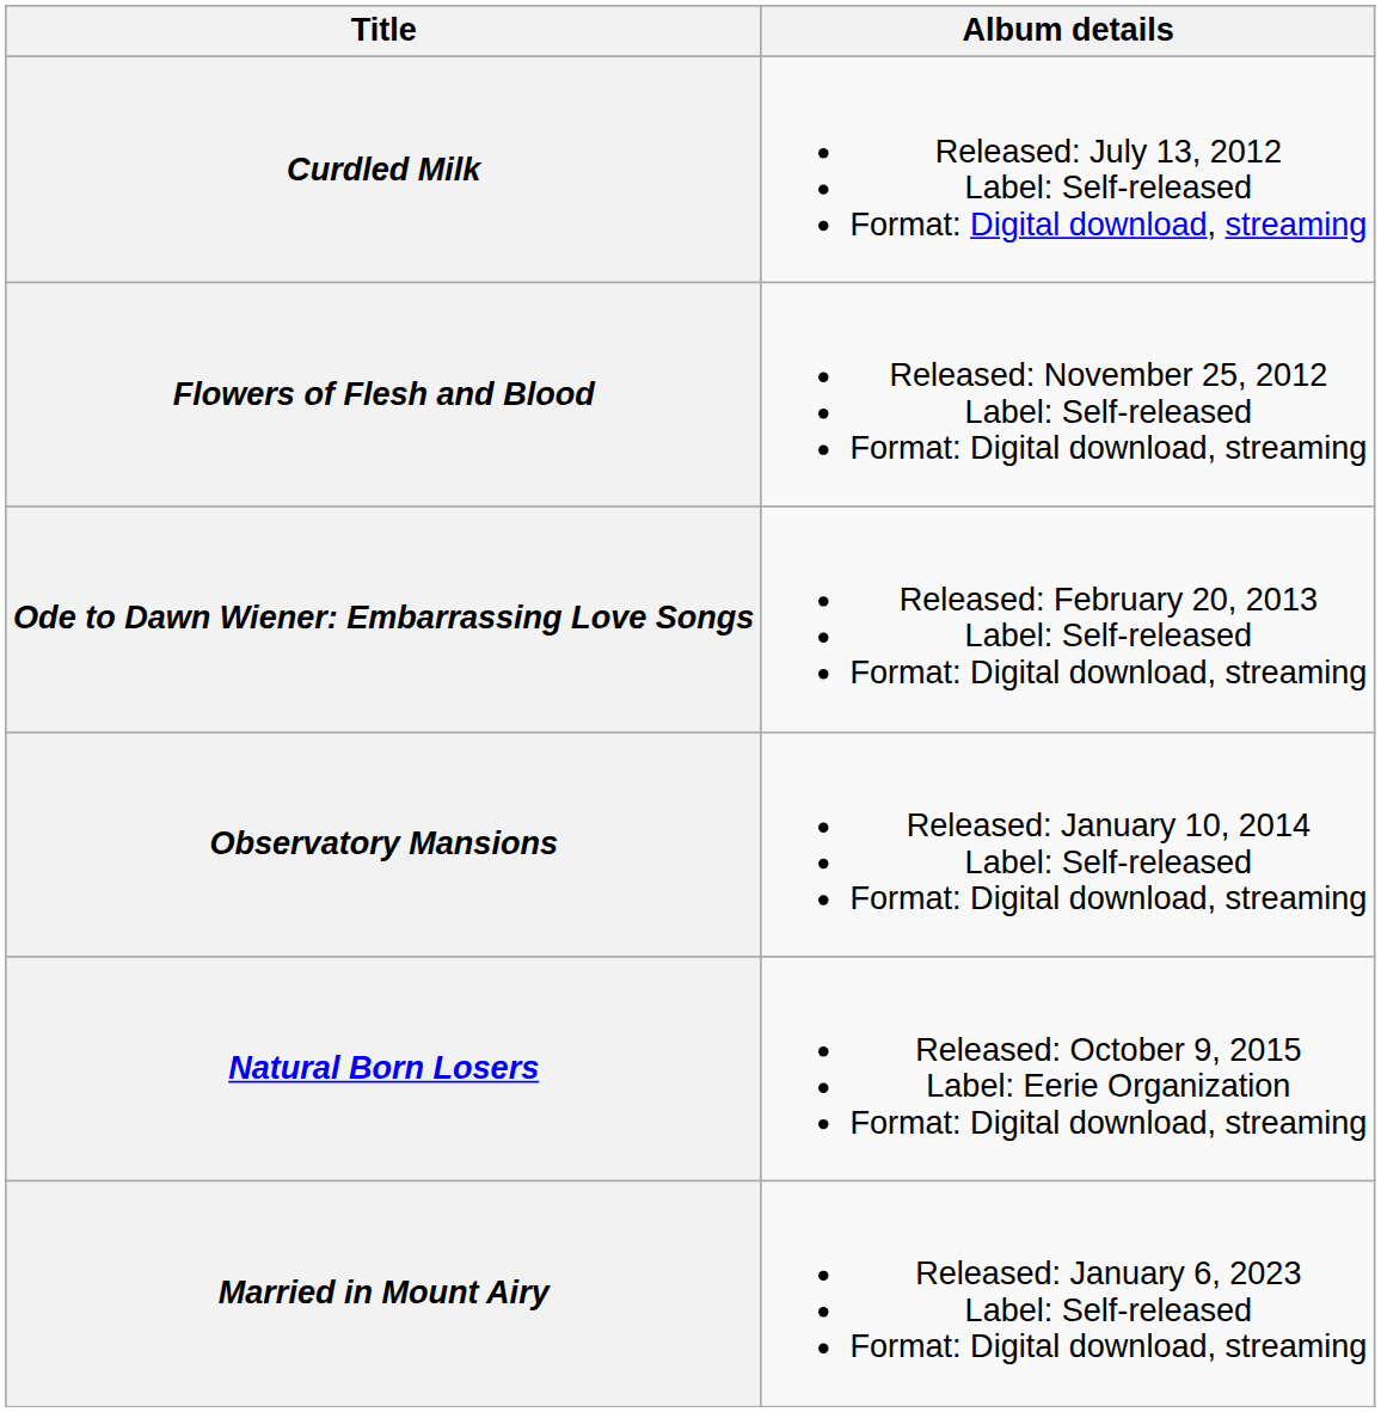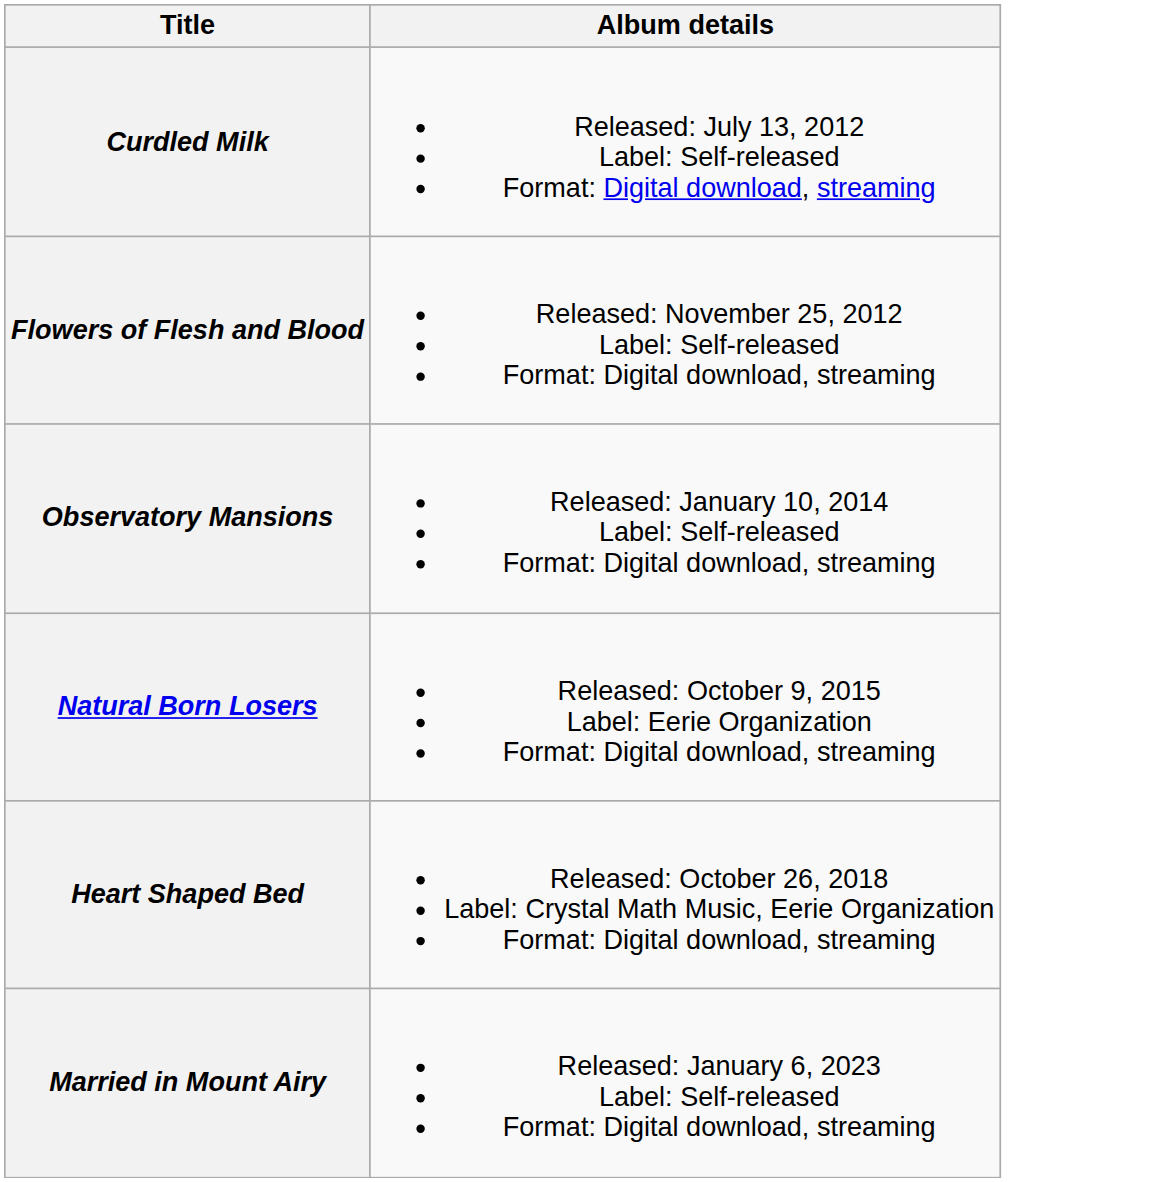 <table class="wikitable plainrowheaders" style="text-align:center;">
 <tr>
 <th>Title</th>
 <th>Album details</th>
 </tr>
 <tr>
 <th scope="row"><em>Curdled Milk</em></th>
 <td><br><ul><li>Released: July 13, 2012</li><li>Label: Self-released</li><li>Format: <a href='#'>Digital download</a>, <a href='#'>streaming</a></li></ul></td>
 </tr>
 <tr>
 <th scope="row"><em>Flowers of Flesh and Blood</em></th>
 <td><br><ul><li>Released: November 25, 2012</li><li>Label: Self-released</li><li>Format: Digital download, streaming</li></ul></td>
 </tr>
 <tr>
-<th scope="row"><em>Ode to Dawn Wiener: Embarrassing Love Songs</em></th>
-<td><br><ul><li>Released: February 20, 2013</li><li>Label: Self-released</li><li>Format: Digital download, streaming</li></ul></td>
-</tr>
-<tr>
 <th scope="row"><em>Observatory Mansions</em></th>
 <td><br><ul><li>Released: January 10, 2014</li><li>Label: Self-released</li><li>Format: Digital download, streaming</li></ul></td>
 </tr>
 <tr>
 <th scope="row"><em><a href='#'>Natural Born Losers</a></em></th>
 <td><br><ul><li>Released: October 9, 2015</li><li>Label: Eerie Organization</li><li>Format: Digital download, streaming</li></ul></td>
 </tr>
 <tr>
+<th scope="row"><em>Heart Shaped Bed</em></th>
+<td><br><ul><li>Released: October 26, 2018</li><li>Label: Crystal Math Music, Eerie Organization</li><li>Format: Digital download, streaming</li></ul></td>
+</tr>
+<tr>
 <th scope="row"><em>Married in Mount Airy</em></th>
 <td><br><ul><li>Released: January 6, 2023</li><li>Label: Self-released</li><li>Format: Digital download, streaming</li></ul></td>
 </tr>
 </table>
